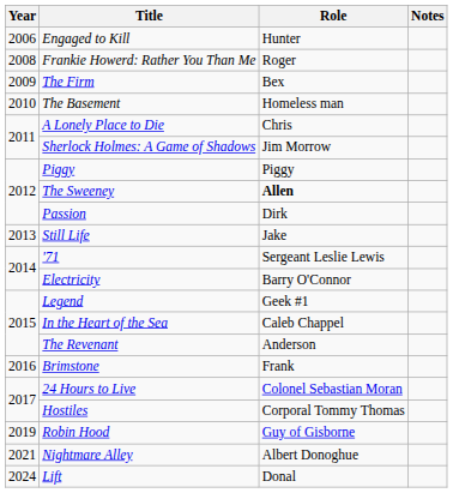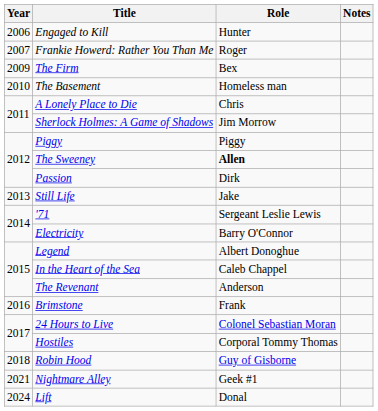 <table class="wikitable sortable">
 <tr>
 <th>Year</th>
 <th>Title</th>
 <th>Role</th>
 <th class="unsortable">Notes</th>
 </tr>
 <tr>
 <td>2006</td>
 <td><em>Engaged to Kill</em></td>
 <td>Hunter</td>
 <td></td>
 </tr>
 <tr>
-<td>2008</td>
+<td>2007</td>
 <td><em>Frankie Howerd: Rather You Than Me</em></td>
 <td>Roger</td>
 <td></td>
 </tr>
 <tr>
 <td>2009</td>
 <td><em><a href='#'>The Firm</a></em></td>
 <td>Bex</td>
 <td></td>
 </tr>
 <tr>
 <td>2010</td>
 <td><em>The Basement</em></td>
 <td>Homeless man</td>
 <td></td>
 </tr>
 <tr>
 <td rowspan="2">2011</td>
 <td><em><a href='#'>A Lonely Place to Die</a></em></td>
 <td>Chris</td>
 <td></td>
 </tr>
 <tr>
 <td><em><a href='#'>Sherlock Holmes: A Game of Shadows</a></em></td>
 <td>Jim Morrow</td>
 <td></td>
 </tr>
 <tr>
 <td rowspan="3">2012</td>
 <td><em><a href='#'>Piggy</a></em></td>
 <td>Piggy</td>
 <td></td>
 </tr>
 <tr>
 <td><em><a href='#'>The Sweeney</a></em></td>
 <td><strong>Allen</strong></td>
 <td></td>
 </tr>
 <tr>
 <td><em><a href='#'>Passion</a></em></td>
 <td>Dirk</td>
 <td></td>
 </tr>
 <tr>
 <td>2013</td>
 <td><em><a href='#'>Still Life</a></em></td>
 <td>Jake</td>
 <td></td>
 </tr>
 <tr>
 <td rowspan="2">2014</td>
 <td><em><a href='#'>'71</a></em></td>
 <td>Sergeant Leslie Lewis</td>
 <td></td>
 </tr>
 <tr>
 <td><em><a href='#'>Electricity</a></em></td>
 <td>Barry O'Connor</td>
 <td></td>
 </tr>
 <tr>
 <td rowspan="3">2015</td>
 <td><em><a href='#'>Legend</a></em></td>
-<td>Geek #1</td>
+<td>Albert Donoghue</td>
 <td></td>
 </tr>
 <tr>
 <td><em><a href='#'>In the Heart of the Sea</a></em></td>
 <td>Caleb Chappel</td>
 <td></td>
 </tr>
 <tr>
 <td><em><a href='#'>The Revenant</a></em></td>
 <td>Anderson</td>
 <td></td>
 </tr>
 <tr>
 <td>2016</td>
 <td><em><a href='#'>Brimstone</a></em></td>
 <td>Frank</td>
 <td></td>
 </tr>
 <tr>
 <td rowspan="2">2017</td>
 <td><em><a href='#'>24 Hours to Live</a></em></td>
 <td><a href='#'>Colonel Sebastian Moran</a></td>
 <td></td>
 </tr>
 <tr>
 <td><em><a href='#'>Hostiles</a></em></td>
 <td>Corporal Tommy Thomas</td>
 <td></td>
 </tr>
 <tr>
-<td>2019</td>
+<td>2018</td>
 <td><em><a href='#'>Robin Hood</a></em></td>
 <td><a href='#'>Guy of Gisborne</a></td>
 <td></td>
 </tr>
 <tr>
 <td>2021</td>
 <td><em><a href='#'>Nightmare Alley</a></em></td>
-<td>Albert Donoghue</td>
+<td>Geek #1</td>
 <td></td>
 </tr>
 <tr>
 <td>2024</td>
 <td><em><a href='#'>Lift</a></em></td>
 <td>Donal</td>
 <td></td>
 </tr>
 </table>
